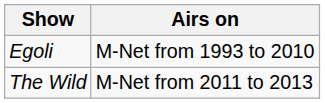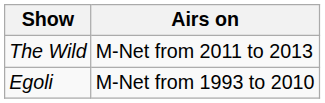 <table class="wikitable">
 <tr>
 <th>Show</th>
 <th>Airs on</th>
 </tr>
 <tr>
+<td><em>The Wild</em></td>
+<td>M-Net from 2011 to 2013</td>
+</tr>
+<tr>
 <td><em>Egoli</em></td>
 <td>M-Net from 1993 to 2010</td>
 </tr>
-<tr>
-<td><em>The Wild</em></td>
-<td>M-Net from 2011 to 2013</td>
-</tr>
 </table>
